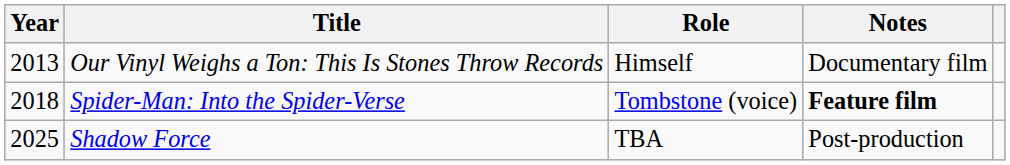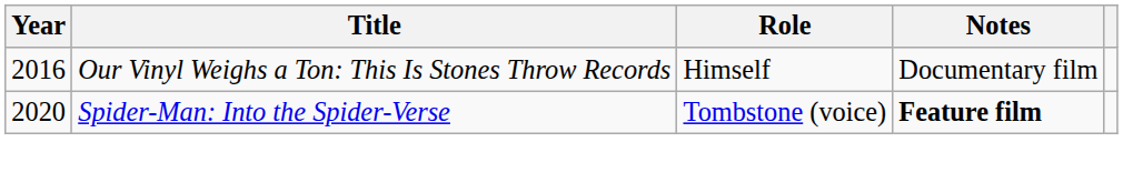 <table class="wikitable sortable">
 <tr>
 <th scope="col">Year</th>
 <th scope="col">Title</th>
 <th scope="col">Role</th>
 <th scope="col" class="unsortable">Notes</th>
 <th scope="col" class="unsortable"></th>
 </tr>
 <tr>
-<td>2013</td>
+<td>2016</td>
 <td><em>Our Vinyl Weighs a Ton: This Is Stones Throw Records</em></td>
 <td>Himself</td>
 <td>Documentary film</td>
 <td></td>
 </tr>
 <tr>
-<td>2018</td>
+<td>2020</td>
 <td><em><a href='#'>Spider-Man: Into the Spider-Verse</a></em></td>
 <td><a href='#'>Tombstone</a> (voice)</td>
 <td><strong>Feature film</strong></td>
 <td></td>
 </tr>
-<tr>
-<td>2025</td>
-<td><em><a href='#'>Shadow Force</a></em></td>
-<td>TBA</td>
-<td>Post-production</td>
-<td></td>
-</tr>
 </table>
